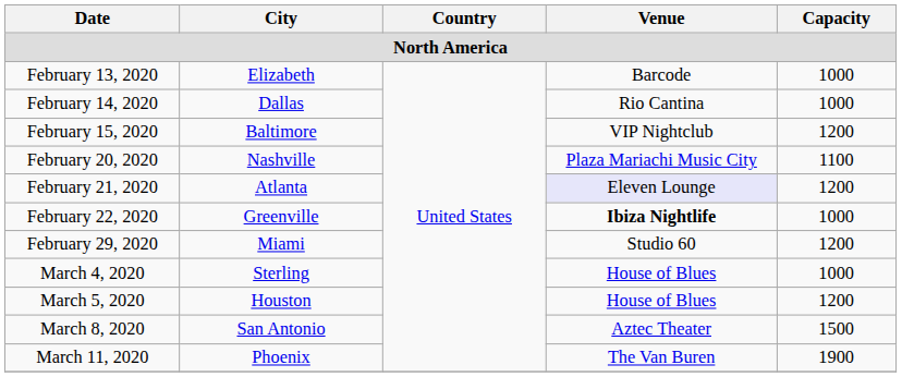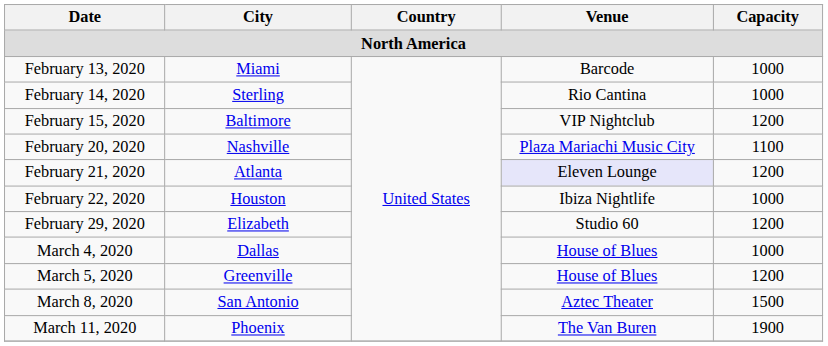 <table class="wikitable" style="text-align:center;">
 <tr>
 <th width="150">Date</th>
 <th width="175">City</th>
 <th width="140">Country</th>
 <th width="200">Venue</th>
 <th width="100">Capacity</th>
 </tr>
 <tr bgcolor="#DDDDDD">
 <td colspan=5><strong>North America</strong></td>
 </tr>
 <tr>
 <td>February 13, 2020</td>
-<td><a href='#'>Elizabeth</a></td>
+<td><a href='#'>Miami</a></td>
 <td rowspan="11"><a href='#'>United States</a></td>
 <td>Barcode</td>
 <td>1000</td>
 </tr>
 <tr>
 <td>February 14, 2020</td>
-<td><a href='#'>Dallas</a></td>
+<td><a href='#'>Sterling</a></td>
 <td>Rio Cantina</td>
 <td>1000</td>
 </tr>
 <tr>
 <td>February 15, 2020</td>
 <td><a href='#'>Baltimore</a></td>
 <td>VIP Nightclub</td>
 <td>1200</td>
 </tr>
 <tr>
 <td>February 20, 2020</td>
 <td><a href='#'>Nashville</a></td>
 <td><a href='#'>Plaza Mariachi Music City</a></td>
 <td>1100</td>
 </tr>
 <tr>
 <td>February 21, 2020</td>
 <td><a href='#'>Atlanta</a></td>
 <td style="background: lavender;">Eleven Lounge</td>
 <td>1200</td>
 </tr>
 <tr>
 <td>February 22, 2020</td>
-<td><a href='#'>Greenville</a></td>
-<td><strong>Ibiza Nightlife</strong></td>
+<td><a href='#'>Houston</a></td>
+<td>Ibiza Nightlife</td>
 <td>1000</td>
 </tr>
 <tr>
 <td>February 29, 2020</td>
-<td><a href='#'>Miami</a></td>
+<td><a href='#'>Elizabeth</a></td>
 <td>Studio 60</td>
 <td>1200</td>
 </tr>
 <tr>
 <td>March 4, 2020</td>
-<td><a href='#'>Sterling</a></td>
+<td><a href='#'>Dallas</a></td>
 <td><a href='#'>House of Blues</a></td>
 <td>1000</td>
 </tr>
 <tr>
 <td>March 5, 2020</td>
-<td><a href='#'>Houston</a></td>
+<td><a href='#'>Greenville</a></td>
 <td><a href='#'>House of Blues</a></td>
 <td>1200</td>
 </tr>
 <tr>
 <td>March 8, 2020</td>
 <td><a href='#'>San Antonio</a></td>
 <td><a href='#'>Aztec Theater</a></td>
 <td>1500</td>
 </tr>
 <tr>
 <td>March 11, 2020</td>
 <td><a href='#'>Phoenix</a></td>
 <td><a href='#'>The Van Buren</a></td>
 <td>1900</td>
 </tr>
 <tr>
 </tr>
 </table>
